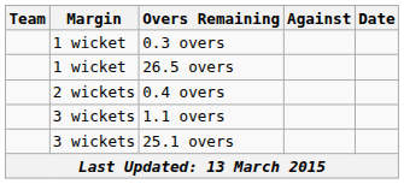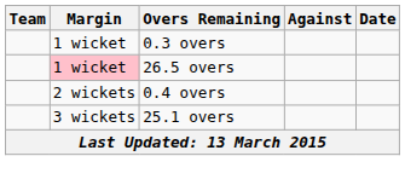 <table class="wikitable sortable" style="text-align:center">
 <tr>
 <th>Team</th>
 <th>Margin</th>
 <th>Overs Remaining</th>
 <th>Against</th>
 <th class="unsortable">Date</th>
 </tr>
 <tr>
 <td style="text-align:left"></td>
 <td style="text-align:left">1 wicket</td>
 <td style="text-align:left">0.3 overs</td>
 <td style="text-align:left"></td>
 <td></td>
 </tr>
 <tr>
 <td style="text-align:left"></td>
-<td style="text-align:left">1 wicket</td>
+<td style="background: pink; text-align:left">1 wicket</td>
 <td style="text-align:left">26.5 overs</td>
 <td style="text-align:left"></td>
 <td></td>
 </tr>
 <tr>
 <td style="text-align:left"></td>
 <td style="text-align:left">2 wickets</td>
 <td style="text-align:left">0.4 overs</td>
 <td style="text-align:left"></td>
 <td></td>
 </tr>
 <tr>
 <td style="text-align:left"></td>
 <td style="text-align:left">3 wickets</td>
-<td style="text-align:left">1.1 overs</td>
-<td style="text-align:left"></td>
-<td></td>
-</tr>
-<tr>
-<td style="text-align:left"></td>
-<td style="text-align:left">3 wickets</td>
 <td style="text-align:left">25.1 overs</td>
 <td style="text-align:left"></td>
 <td></td>
 </tr>
 <tr>
 <th colspan=5><em>Last Updated: 13 March 2015</em></th>
 </tr>
 </table>
